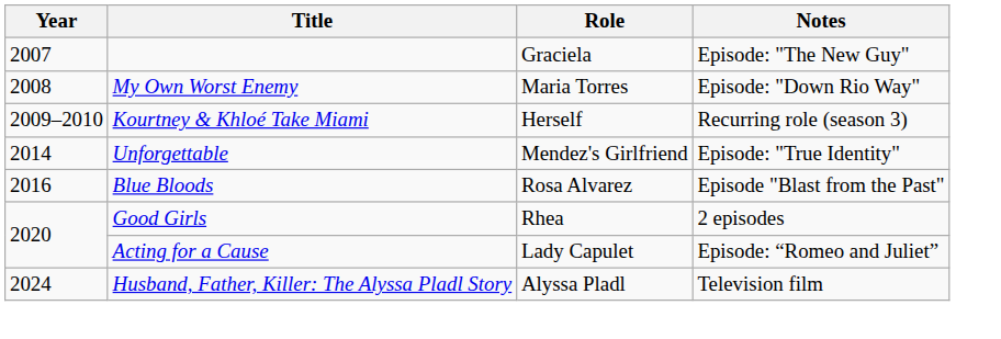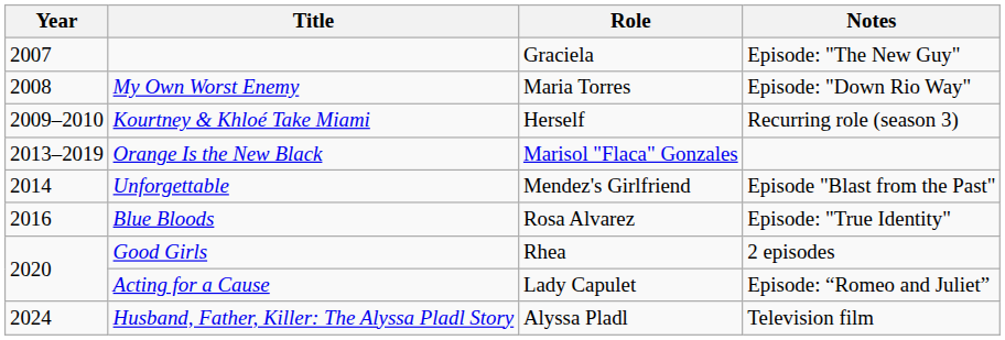 <table class="wikitable sortable">
 <tr>
 <th>Year</th>
 <th>Title</th>
 <th>Role</th>
 <th class="unsortable">Notes</th>
 </tr>
 <tr>
 <td>2007</td>
 <td><em></em></td>
 <td>Graciela</td>
 <td>Episode: "The New Guy"</td>
 </tr>
 <tr>
 <td>2008</td>
 <td><em><a href='#'>My Own Worst Enemy</a></em></td>
 <td>Maria Torres</td>
 <td>Episode: "Down Rio Way"</td>
 </tr>
 <tr>
 <td>2009–2010</td>
 <td><em><a href='#'>Kourtney & Khloé Take Miami</a></em></td>
 <td>Herself</td>
 <td>Recurring role (season 3)</td>
 </tr>
 <tr>
+<td>2013–2019</td>
+<td><em><a href='#'>Orange Is the New Black</a></em></td>
+<td><a href='#'>Marisol "Flaca" Gonzales</a></td>
+<td></td>
+</tr>
+<tr>
 <td>2014</td>
 <td><em><a href='#'>Unforgettable</a></em></td>
 <td>Mendez's Girlfriend</td>
-<td>Episode: "True Identity"</td>
+<td>Episode "Blast from the Past"</td>
 </tr>
 <tr>
 <td>2016</td>
 <td><em><a href='#'>Blue Bloods</a></em></td>
 <td>Rosa Alvarez</td>
-<td>Episode "Blast from the Past"</td>
+<td>Episode: "True Identity"</td>
 </tr>
 <tr>
 <td rowspan="2">2020</td>
 <td><em><a href='#'>Good Girls</a></em></td>
 <td>Rhea</td>
 <td>2 episodes</td>
 </tr>
 <tr>
 <td><em><a href='#'>Acting for a Cause</a></em></td>
 <td>Lady Capulet</td>
 <td>Episode: “Romeo and Juliet”</td>
 </tr>
 <tr>
 <td>2024</td>
 <td><em><a href='#'>Husband, Father, Killer: The Alyssa Pladl Story</a></em></td>
 <td>Alyssa Pladl</td>
 <td>Television film</td>
 </tr>
 </table>
